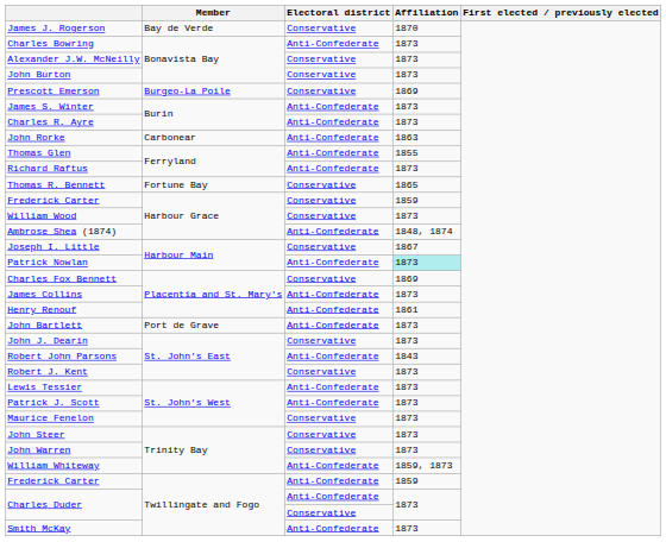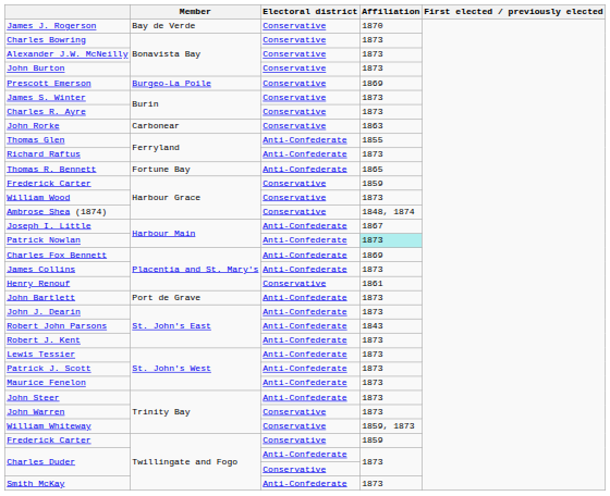 <table class="wikitable sortable">
 <tr>
 <th></th>
 <th>Member</th>
 <th>Electoral district</th>
 <th>Affiliation</th>
 <th>First elected / previously elected</th>
 </tr>
 <tr>
 <td><a href='#'>James J. Rogerson</a></td>
 <td>Bay de Verde</td>
 <td><a href='#'>Conservative</a></td>
 <td>1870</td>
 </tr>
 <tr>
 <td><a href='#'>Charles Bowring</a></td>
 <td rowspan=3>Bonavista Bay</td>
-<td><a href='#'>Anti-Confederate</a></td>
+<td><a href='#'>Conservative</a></td>
 <td>1873</td>
 </tr>
 <tr>
 <td><a href='#'>Alexander J.W. McNeilly</a></td>
 <td><a href='#'>Conservative</a></td>
 <td>1873</td>
 </tr>
 <tr>
 <td><a href='#'>John Burton</a></td>
 <td><a href='#'>Conservative</a></td>
 <td>1873</td>
 </tr>
 <tr>
 <td><a href='#'>Prescott Emerson</a></td>
 <td><a href='#'>Burgeo-La Poile</a></td>
 <td><a href='#'>Conservative</a></td>
 <td>1869</td>
 </tr>
 <tr>
 <td><a href='#'>James S. Winter</a></td>
 <td rowspan=2>Burin</td>
-<td><a href='#'>Anti-Confederate</a></td>
+<td><a href='#'>Conservative</a></td>
 <td>1873</td>
 </tr>
 <tr>
 <td><a href='#'>Charles R. Ayre</a></td>
-<td><a href='#'>Anti-Confederate</a></td>
+<td><a href='#'>Conservative</a></td>
 <td>1873</td>
 </tr>
 <tr>
 <td><a href='#'>John Rorke</a></td>
 <td>Carbonear</td>
-<td><a href='#'>Anti-Confederate</a></td>
+<td><a href='#'>Conservative</a></td>
 <td>1863</td>
 </tr>
 <tr>
 <td><a href='#'>Thomas Glen</a></td>
 <td rowspan=2>Ferryland</td>
 <td><a href='#'>Anti-Confederate</a></td>
 <td>1855</td>
 </tr>
 <tr>
 <td><a href='#'>Richard Raftus</a></td>
 <td><a href='#'>Anti-Confederate</a></td>
 <td>1873</td>
 </tr>
 <tr>
 <td><a href='#'>Thomas R. Bennett</a></td>
 <td>Fortune Bay</td>
-<td><a href='#'>Conservative</a></td>
+<td><a href='#'>Anti-Confederate</a></td>
 <td>1865</td>
 </tr>
 <tr>
 <td><a href='#'>Frederick Carter</a></td>
 <td rowspan=3>Harbour Grace</td>
 <td><a href='#'>Conservative</a></td>
 <td>1859</td>
 </tr>
 <tr>
 <td><a href='#'>William Wood</a></td>
 <td><a href='#'>Conservative</a></td>
 <td>1873</td>
 </tr>
 <tr>
 <td><a href='#'>Ambrose Shea</a> (1874)</td>
-<td><a href='#'>Anti-Confederate</a></td>
+<td><a href='#'>Conservative</a></td>
 <td>1848, 1874</td>
 </tr>
 <tr>
 <td><a href='#'>Joseph I. Little</a></td>
 <td rowspan=2><a href='#'>Harbour Main</a></td>
-<td><a href='#'>Conservative</a></td>
+<td><a href='#'>Anti-Confederate</a></td>
 <td>1867</td>
 </tr>
 <tr>
 <td><a href='#'>Patrick Nowlan</a></td>
 <td><a href='#'>Anti-Confederate</a></td>
 <td style="background: paleturquoise;">1873</td>
 </tr>
 <tr>
 <td><a href='#'>Charles Fox Bennett</a></td>
 <td rowspan=3><a href='#'>Placentia and St. Mary's</a></td>
-<td><a href='#'>Conservative</a></td>
+<td><a href='#'>Anti-Confederate</a></td>
 <td>1869</td>
 </tr>
 <tr>
 <td><a href='#'>James Collins</a></td>
 <td><a href='#'>Anti-Confederate</a></td>
 <td>1873</td>
 </tr>
 <tr>
 <td><a href='#'>Henry Renouf</a></td>
-<td><a href='#'>Anti-Confederate</a></td>
+<td><a href='#'>Conservative</a></td>
 <td>1861</td>
 </tr>
 <tr>
 <td><a href='#'>John Bartlett</a></td>
 <td>Port de Grave</td>
 <td><a href='#'>Anti-Confederate</a></td>
 <td>1873</td>
 </tr>
 <tr>
 <td><a href='#'>John J. Dearin</a></td>
 <td rowspan=3><a href='#'>St. John's East</a></td>
-<td><a href='#'>Conservative</a></td>
+<td><a href='#'>Anti-Confederate</a></td>
 <td>1873</td>
 </tr>
 <tr>
 <td><a href='#'>Robert John Parsons</a></td>
 <td><a href='#'>Anti-Confederate</a></td>
 <td>1843</td>
 </tr>
 <tr>
 <td><a href='#'>Robert J. Kent</a></td>
-<td><a href='#'>Conservative</a></td>
+<td><a href='#'>Anti-Confederate</a></td>
 <td>1873</td>
 </tr>
 <tr>
 <td><a href='#'>Lewis Tessier</a></td>
 <td rowspan=3><a href='#'>St. John's West</a></td>
 <td><a href='#'>Anti-Confederate</a></td>
 <td>1873</td>
 </tr>
 <tr>
 <td><a href='#'>Patrick J. Scott</a></td>
 <td><a href='#'>Anti-Confederate</a></td>
 <td>1873</td>
 </tr>
 <tr>
 <td><a href='#'>Maurice Fenelon</a></td>
-<td><a href='#'>Conservative</a></td>
+<td><a href='#'>Anti-Confederate</a></td>
 <td>1873</td>
 </tr>
 <tr>
 <td><a href='#'>John Steer</a></td>
 <td rowspan=3>Trinity Bay</td>
-<td><a href='#'>Conservative</a></td>
+<td><a href='#'>Anti-Confederate</a></td>
 <td>1873</td>
 </tr>
 <tr>
 <td><a href='#'>John Warren</a></td>
 <td><a href='#'>Conservative</a></td>
 <td>1873</td>
 </tr>
 <tr>
 <td><a href='#'>William Whiteway</a></td>
-<td><a href='#'>Anti-Confederate</a></td>
+<td><a href='#'>Conservative</a></td>
 <td>1859, 1873</td>
 </tr>
 <tr>
 <td><a href='#'>Frederick Carter</a></td>
 <td rowspan=4>Twillingate and Fogo</td>
-<td><a href='#'>Anti-Confederate</a></td>
+<td><a href='#'>Conservative</a></td>
 <td>1859</td>
 </tr>
 <tr>
 <td rowspan=2><a href='#'>Charles Duder</a></td>
 <td><a href='#'>Anti-Confederate</a></td>
 <td rowspan=2>1873</td>
 </tr>
 <tr>
 <td><a href='#'>Conservative</a></td>
 </tr>
 <tr>
 <td><a href='#'>Smith McKay</a></td>
 <td><a href='#'>Anti-Confederate</a></td>
 <td>1873</td>
 </tr>
 </table>
